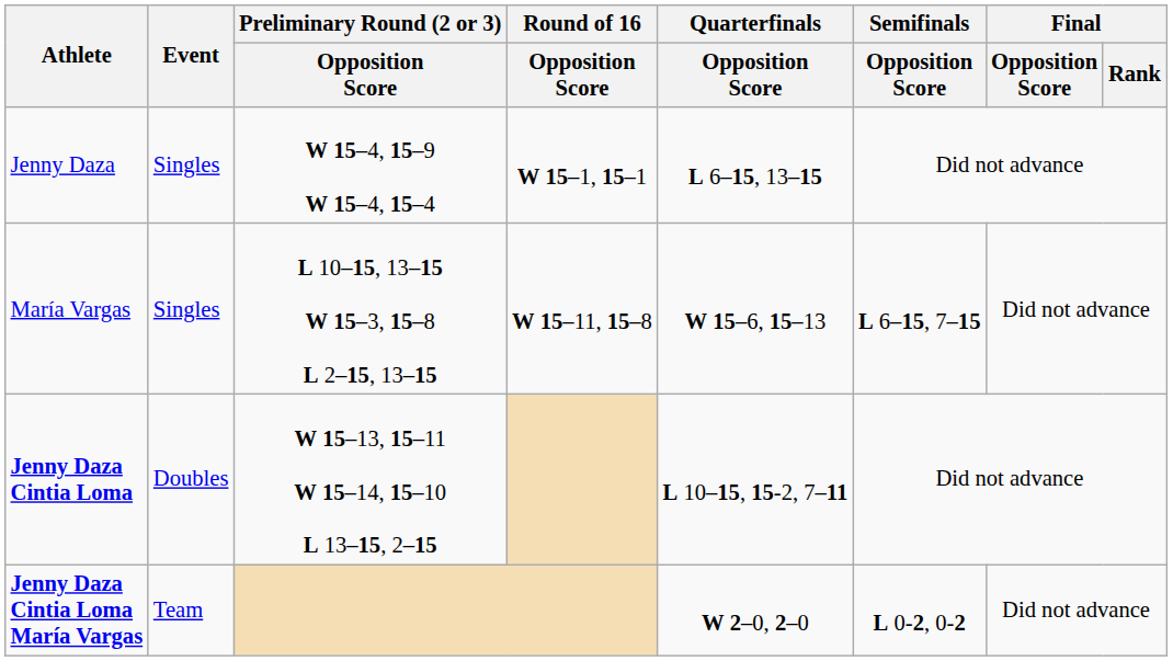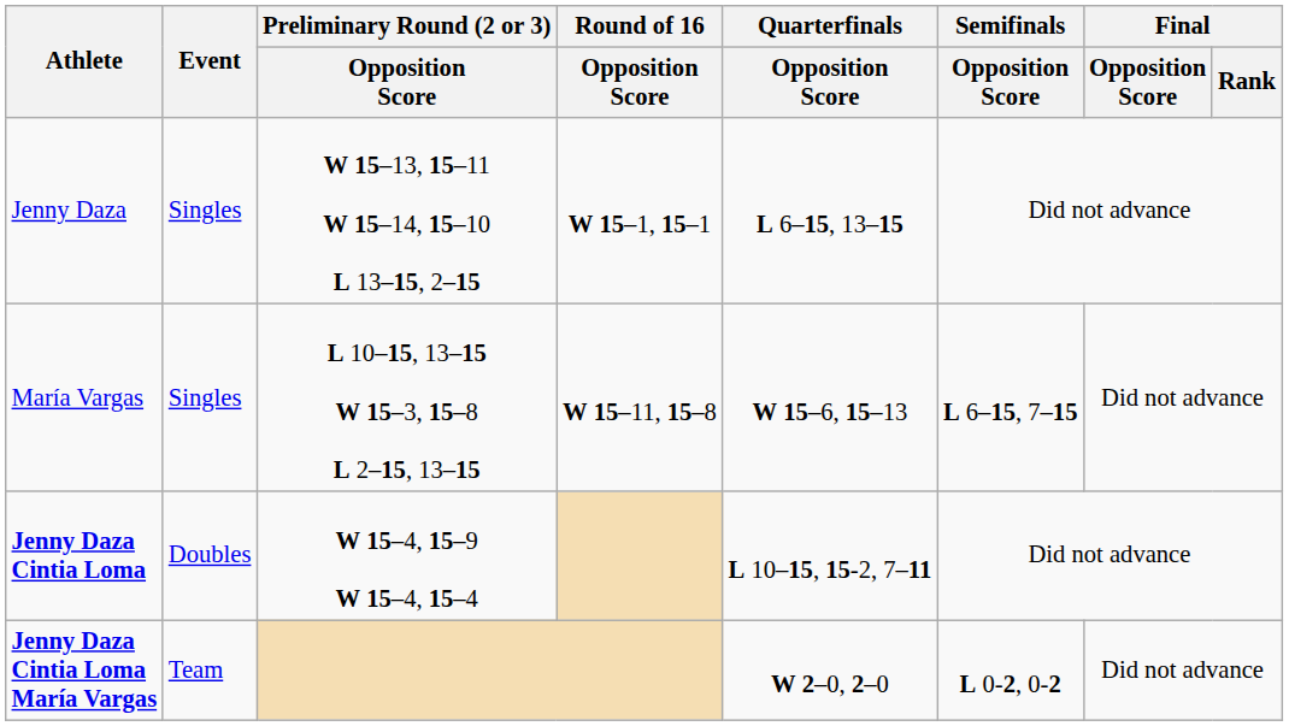 <table class="wikitable" border="1" style="font-size:90%">
 <tr>
 <th rowspan=2>Athlete</th>
 <th rowspan=2>Event</th>
 <th>Preliminary Round (2 or 3)</th>
 <th>Round of 16</th>
 <th>Quarterfinals</th>
 <th>Semifinals</th>
 <th colspan=2>Final</th>
 </tr>
 <tr>
 <th>Opposition<br>Score</th>
 <th>Opposition<br>Score</th>
 <th>Opposition<br>Score</th>
 <th>Opposition<br>Score</th>
 <th>Opposition<br>Score</th>
 <th>Rank</th>
 </tr>
 <tr>
 <td><a href='#'>Jenny Daza</a></td>
 <td><a href='#'>Singles</a></td>
-<td align=center><br><strong>W</strong> <strong>15</strong>–4, <strong>15</strong>–9<br><br><strong>W</strong> <strong>15</strong>–4, <strong>15</strong>–4</td>
+<td align=center><br><strong>W</strong> <strong>15</strong>–13, <strong>15</strong>–11<br><br><strong>W</strong> <strong>15</strong>–14, <strong>15</strong>–10<br><br><strong>L</strong> 13–<strong>15</strong>, 2–<strong>15</strong></td>
 <td align=center><br><strong>W</strong> <strong>15</strong>–1, <strong>15</strong>–1</td>
 <td align=center><br><strong>L</strong> 6–<strong>15</strong>, 13–<strong>15</strong></td>
 <td align=center colspan=3>Did not advance</td>
 </tr>
 <tr>
 <td><a href='#'>María Vargas</a></td>
 <td><a href='#'>Singles</a></td>
 <td align=center><br><strong>L</strong> 10–<strong>15</strong>, 13–<strong>15</strong><br><br><strong>W</strong> <strong>15</strong>–3, <strong>15</strong>–8<br><br><strong>L</strong> 2–<strong>15</strong>, 13–<strong>15</strong></td>
 <td align=center><br><strong>W</strong> <strong>15</strong>–11, <strong>15</strong>–8</td>
 <td align=center><br><strong>W</strong> <strong>15</strong>–6, <strong>15</strong>–13</td>
 <td align=center><br><strong>L</strong> 6–<strong>15</strong>, 7–<strong>15</strong><br></td>
 <td align=center colspan=2>Did not advance</td>
 </tr>
 <tr>
 <td><strong><a href='#'>Jenny Daza</a><br><a href='#'>Cintia Loma</a></strong></td>
 <td><a href='#'>Doubles</a></td>
-<td align=center><br><strong>W</strong> <strong>15</strong>–13, <strong>15</strong>–11<br><br><strong>W</strong> <strong>15</strong>–14, <strong>15</strong>–10<br><br><strong>L</strong> 13–<strong>15</strong>, 2–<strong>15</strong></td>
+<td align=center><br><strong>W</strong> <strong>15</strong>–4, <strong>15</strong>–9<br><br><strong>W</strong> <strong>15</strong>–4, <strong>15</strong>–4</td>
 <td align=center bgcolor=wheat></td>
 <td align=center><br><strong>L</strong> 10–<strong>15</strong>, <strong>15</strong>-2, 7–<strong>11</strong></td>
 <td align=center colspan=3>Did not advance</td>
 </tr>
 <tr>
 <td><strong><a href='#'>Jenny Daza</a><br><a href='#'>Cintia Loma</a><br><a href='#'>María Vargas</a></strong></td>
 <td><a href='#'>Team</a></td>
 <td align=center bgcolor=wheat colspan=2></td>
 <td align=center><br><strong>W</strong> <strong>2</strong>–0, <strong>2</strong>–0</td>
 <td align=center><br><strong>L</strong> 0-<strong>2</strong>, 0-<strong>2</strong><br></td>
 <td align=center colspan=2>Did not advance</td>
 </tr>
 </table>
